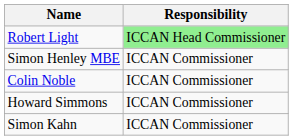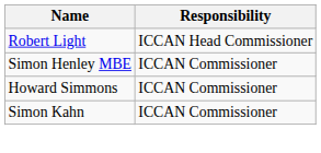 <table class="wikitable">
 <tr>
 <th>Name</th>
 <th>Responsibility</th>
 </tr>
 <tr>
 <td><a href='#'>Robert Light</a></td>
-<td style="background: lightgreen;">ICCAN Head Commissioner</td>
+<td>ICCAN Head Commissioner</td>
 </tr>
 <tr>
 <td>Simon Henley <a href='#'>MBE</a></td>
-<td>ICCAN Commissioner</td>
-</tr>
-<tr>
-<td><a href='#'>Colin Noble</a></td>
 <td>ICCAN Commissioner</td>
 </tr>
 <tr>
 <td>Howard Simmons</td>
 <td>ICCAN Commissioner</td>
 </tr>
 <tr>
 <td>Simon Kahn</td>
 <td>ICCAN Commissioner</td>
 </tr>
 </table>
